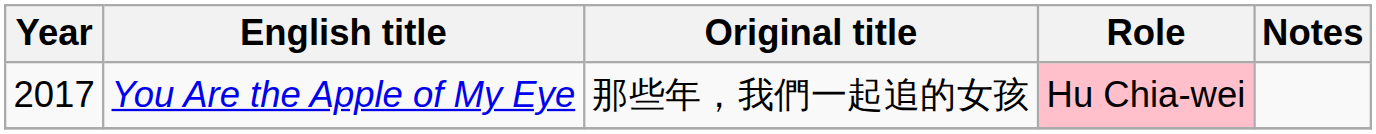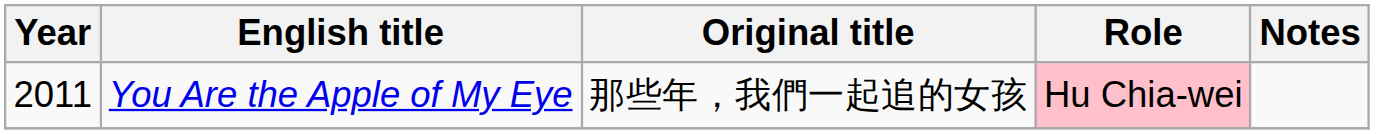 <table class="wikitable sortable">
 <tr>
 <th>Year</th>
 <th>English title</th>
 <th>Original title</th>
 <th>Role</th>
 <th class="unsortable">Notes</th>
 </tr>
 <tr>
-<td>2017</td>
+<td>2011</td>
 <td><em><a href='#'>You Are the Apple of My Eye</a></em></td>
 <td>那些年，我們一起追的女孩</td>
 <td style="background: pink;">Hu Chia-wei</td>
 <td></td>
 </tr>
 <tr>
 </tr>
 </table>
